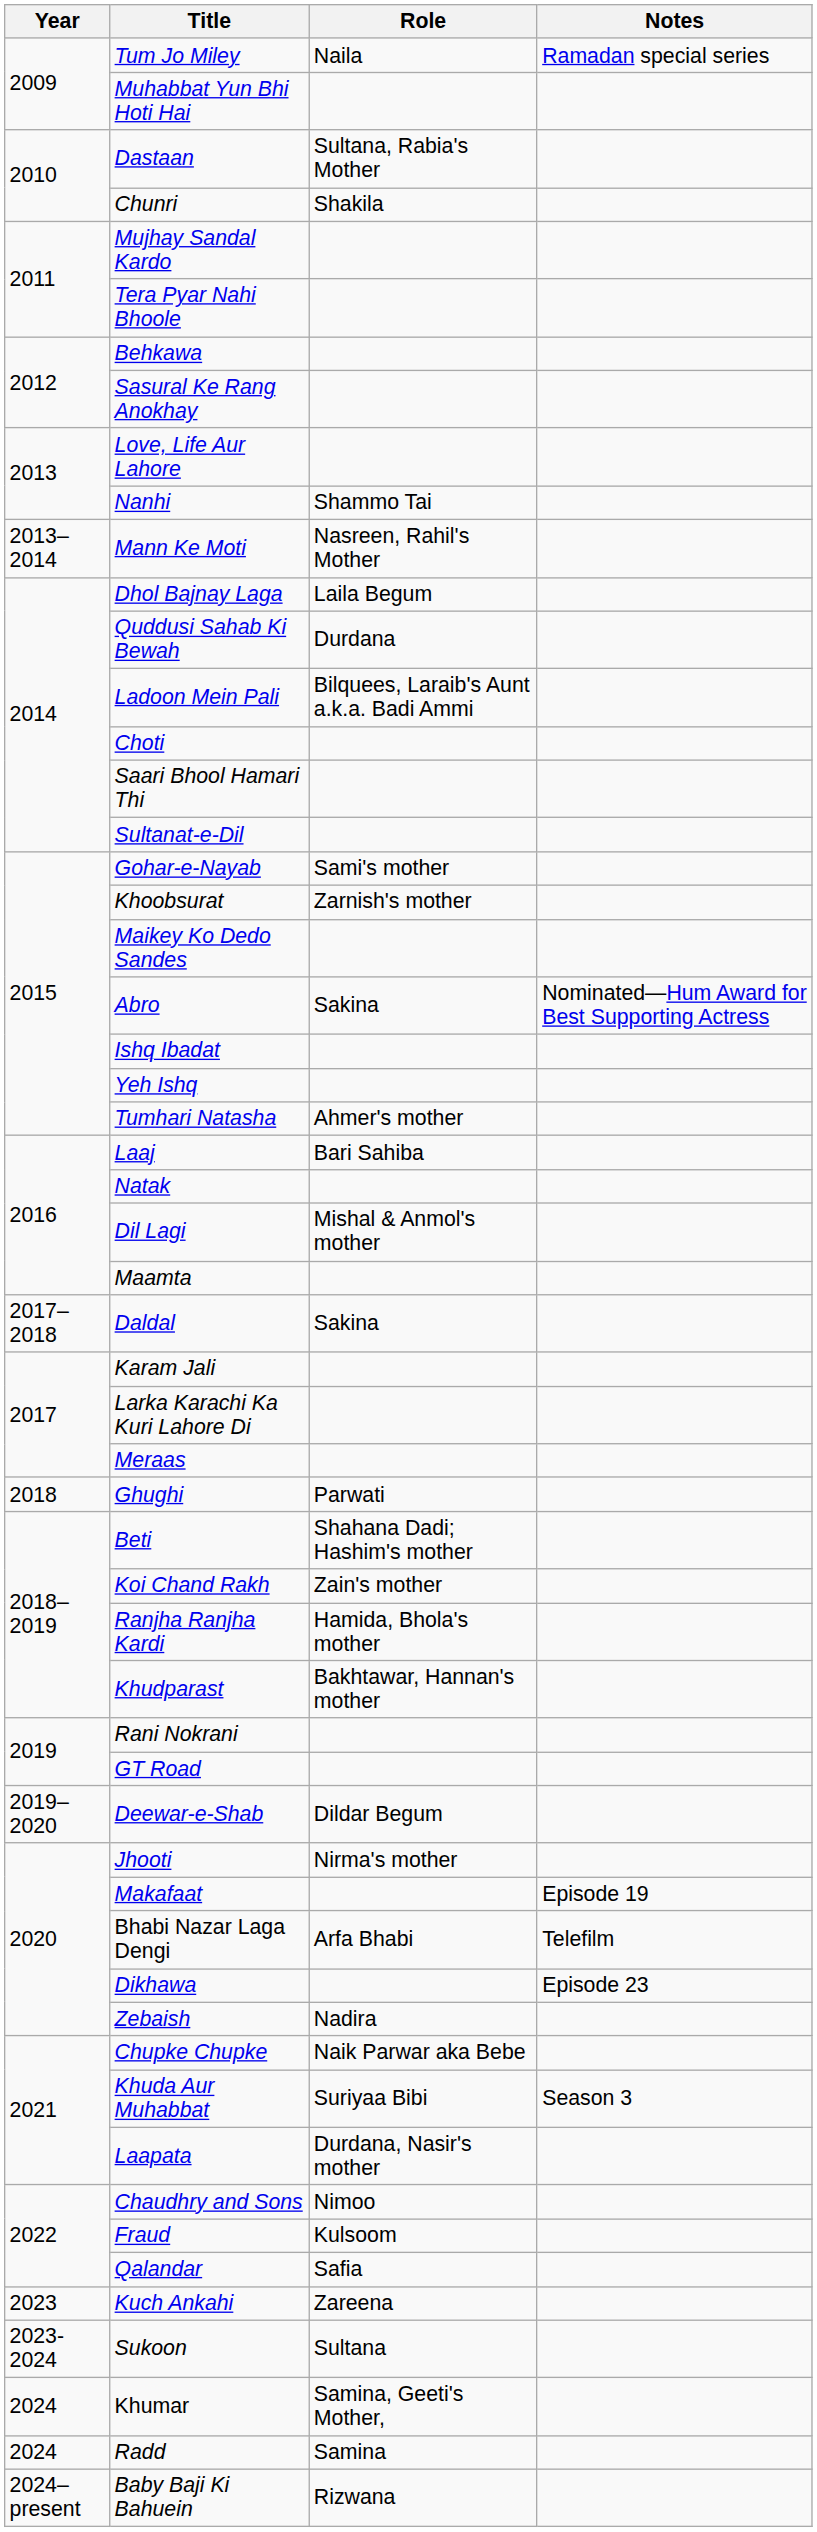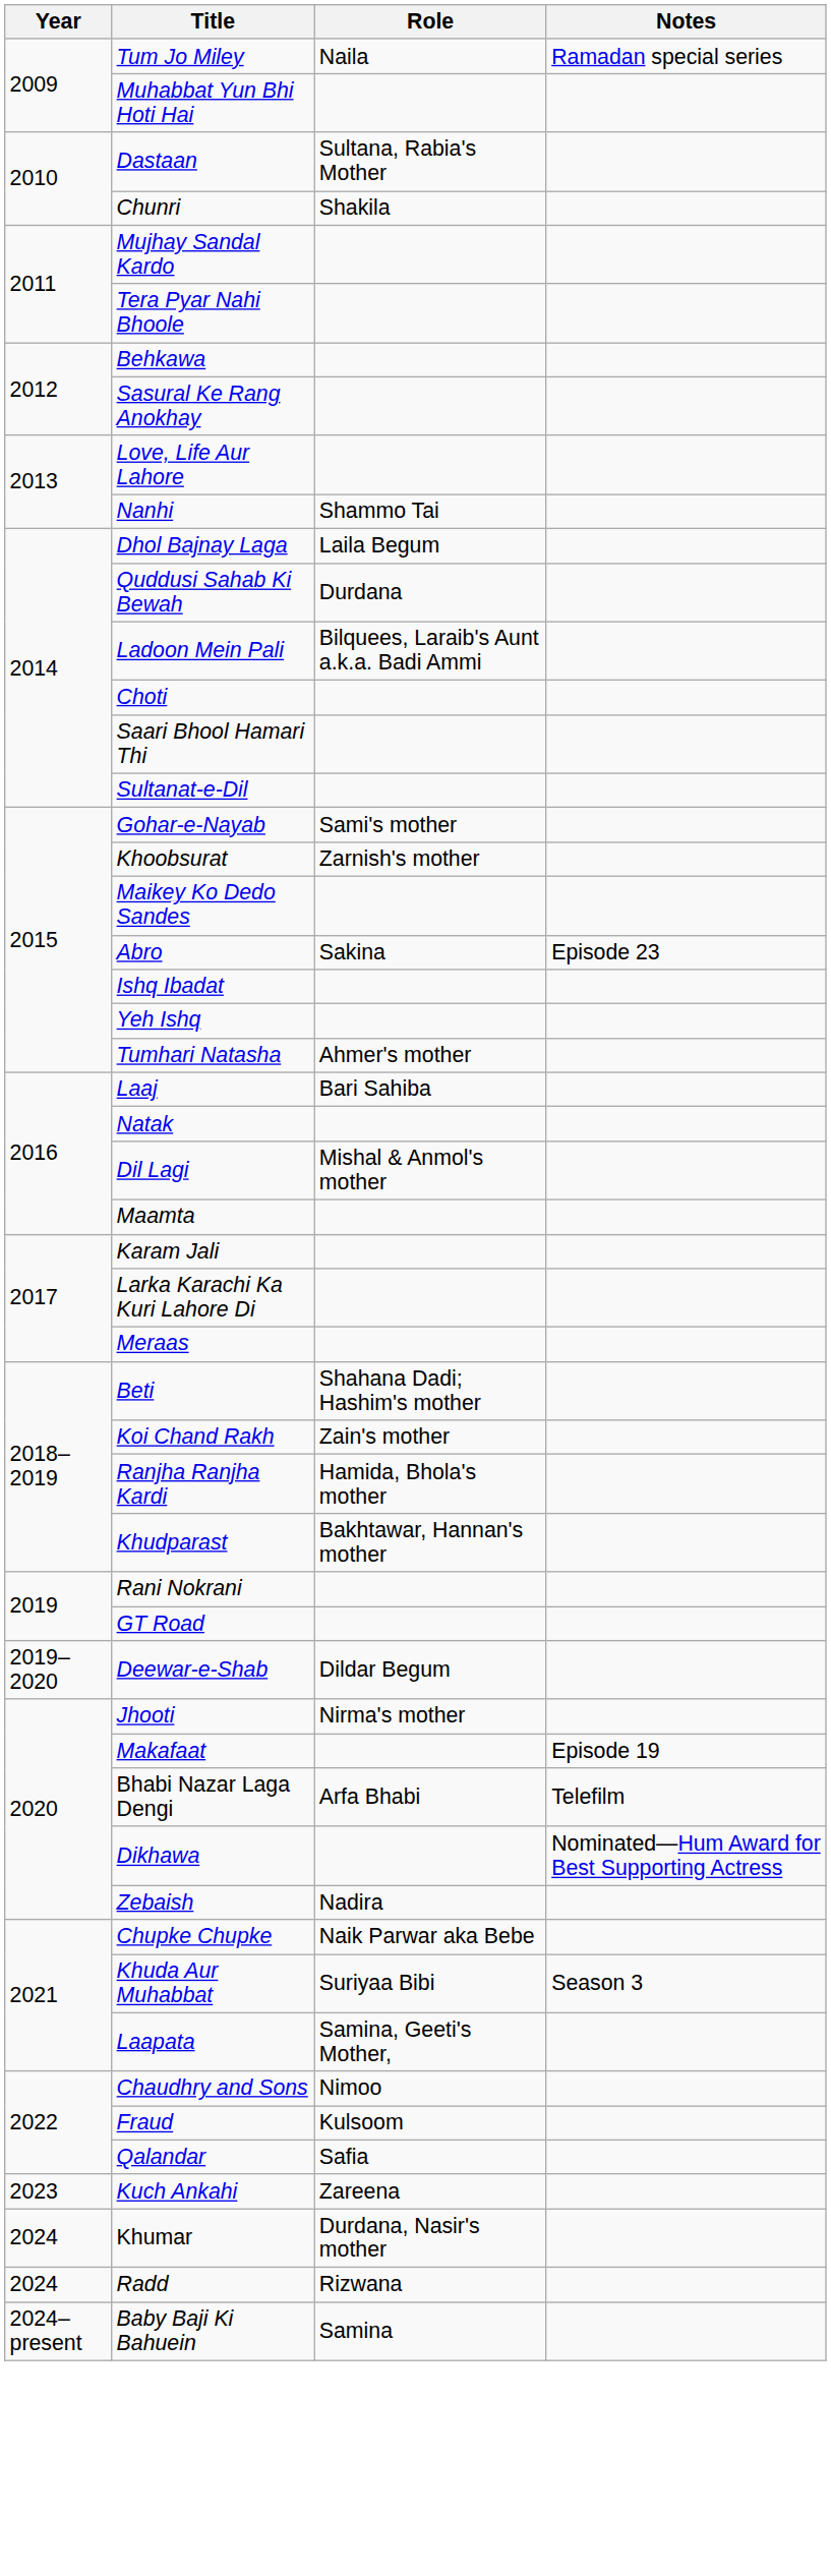 <table class="wikitable">
 <tr>
 <th>Year</th>
 <th>Title</th>
 <th>Role</th>
 <th>Notes</th>
 </tr>
 <tr>
 <td rowspan="2">2009</td>
 <td><em><a href='#'>Tum Jo Miley</a></em></td>
 <td>Naila</td>
 <td><a href='#'>Ramadan</a> special series</td>
 </tr>
 <tr>
 <td><em><a href='#'>Muhabbat Yun Bhi Hoti Hai</a></em></td>
 <td></td>
 <td></td>
 </tr>
 <tr>
 <td rowspan="2">2010</td>
 <td><em><a href='#'>Dastaan</a></em></td>
 <td>Sultana, Rabia's Mother</td>
 <td></td>
 </tr>
 <tr>
 <td><em>Chunri</em></td>
 <td>Shakila</td>
 <td></td>
 </tr>
 <tr>
 <td rowspan="2">2011</td>
 <td><em><a href='#'>Mujhay Sandal Kardo</a></em></td>
 <td></td>
 <td></td>
 </tr>
 <tr>
 <td><em><a href='#'>Tera Pyar Nahi Bhoole</a></em></td>
 <td></td>
 <td></td>
 </tr>
 <tr>
 <td rowspan="2">2012</td>
 <td><em><a href='#'>Behkawa</a></em></td>
 <td></td>
 <td></td>
 </tr>
 <tr>
 <td><em><a href='#'>Sasural Ke Rang Anokhay</a></em></td>
 <td></td>
 <td></td>
 </tr>
 <tr>
 <td rowspan="2">2013</td>
 <td><em><a href='#'>Love, Life Aur Lahore</a></em></td>
 <td></td>
 <td></td>
 </tr>
 <tr>
 <td><em><a href='#'>Nanhi</a></em></td>
 <td>Shammo Tai</td>
 <td></td>
 </tr>
 <tr>
-<td>2013–2014</td>
-<td><em><a href='#'>Mann Ke Moti</a></em></td>
-<td>Nasreen, Rahil's Mother</td>
-<td></td>
-</tr>
-<tr>
 <td rowspan="6">2014</td>
 <td><em><a href='#'>Dhol Bajnay Laga</a></em></td>
 <td>Laila Begum</td>
 <td></td>
 </tr>
 <tr>
 <td><em><a href='#'>Quddusi Sahab Ki Bewah</a></em></td>
 <td>Durdana</td>
 <td></td>
 </tr>
 <tr>
 <td><em><a href='#'>Ladoon Mein Pali</a></em></td>
 <td>Bilquees, Laraib's Aunt a.k.a. Badi Ammi</td>
 <td></td>
 </tr>
 <tr>
 <td><em><a href='#'>Choti</a></em></td>
 <td></td>
 <td></td>
 </tr>
 <tr>
 <td><em>Saari Bhool Hamari Thi</em></td>
 <td></td>
 <td></td>
 </tr>
 <tr>
 <td><em><a href='#'>Sultanat-e-Dil</a></em></td>
 <td></td>
 <td></td>
 </tr>
 <tr>
 <td rowspan="7">2015</td>
 <td><em><a href='#'>Gohar-e-Nayab</a></em></td>
 <td>Sami's mother</td>
 <td></td>
 </tr>
 <tr>
 <td><em>Khoobsurat</em></td>
 <td>Zarnish's mother</td>
 <td></td>
 </tr>
 <tr>
 <td><em><a href='#'>Maikey Ko Dedo Sandes</a></em></td>
 <td></td>
 <td></td>
 </tr>
 <tr>
 <td><em><a href='#'>Abro</a></em></td>
 <td>Sakina</td>
-<td>Nominated—<a href='#'>Hum Award for Best Supporting Actress</a></td>
+<td>Episode 23</td>
 </tr>
 <tr>
 <td><em><a href='#'>Ishq Ibadat</a></em></td>
 <td></td>
 <td></td>
 </tr>
 <tr>
 <td><em><a href='#'>Yeh Ishq</a></em></td>
 <td></td>
 <td></td>
 </tr>
 <tr>
 <td><em><a href='#'>Tumhari Natasha</a></em></td>
 <td>Ahmer's mother</td>
 <td></td>
 </tr>
 <tr>
 <td rowspan="4">2016</td>
 <td><em><a href='#'>Laaj</a></em></td>
 <td>Bari Sahiba</td>
 <td></td>
 </tr>
 <tr>
 <td><em><a href='#'>Natak</a></em></td>
 <td></td>
 <td></td>
 </tr>
 <tr>
 <td><em><a href='#'>Dil Lagi</a></em></td>
 <td>Mishal & Anmol's mother</td>
 <td></td>
 </tr>
 <tr>
 <td><em>Maamta</em></td>
 <td></td>
 <td></td>
 </tr>
 <tr>
-<td>2017–2018</td>
-<td><em><a href='#'>Daldal</a></em></td>
-<td>Sakina</td>
-<td></td>
-</tr>
-<tr>
 <td rowspan="3">2017</td>
 <td><em>Karam Jali</em></td>
 <td></td>
 <td></td>
 </tr>
 <tr>
 <td><em>Larka Karachi Ka Kuri Lahore Di</em></td>
 <td></td>
 <td></td>
 </tr>
 <tr>
 <td><em><a href='#'>Meraas</a></em></td>
 <td></td>
-<td></td>
-</tr>
-<tr>
-<td>2018</td>
-<td><em><a href='#'>Ghughi</a></em></td>
-<td>Parwati</td>
 <td></td>
 </tr>
 <tr>
 <td rowspan="4">2018–2019</td>
 <td><em><a href='#'>Beti</a></em></td>
 <td>Shahana Dadi; Hashim's mother</td>
 <td></td>
 </tr>
 <tr>
 <td><em><a href='#'>Koi Chand Rakh</a></em></td>
 <td>Zain's mother</td>
 <td></td>
 </tr>
 <tr>
 <td><em><a href='#'>Ranjha Ranjha Kardi</a></em></td>
 <td>Hamida, Bhola's mother</td>
 <td></td>
 </tr>
 <tr>
 <td><em><a href='#'>Khudparast</a></em></td>
 <td>Bakhtawar, Hannan's mother</td>
 <td></td>
 </tr>
 <tr>
 <td rowspan="2">2019</td>
 <td><em>Rani Nokrani</em></td>
 <td></td>
 <td></td>
 </tr>
 <tr>
 <td><em><a href='#'>GT Road</a></em></td>
 <td></td>
 <td></td>
 </tr>
 <tr>
 <td>2019–2020</td>
 <td><em><a href='#'>Deewar-e-Shab</a></em></td>
 <td>Dildar Begum</td>
 <td></td>
 </tr>
 <tr>
 <td rowspan="5">2020</td>
 <td><em><a href='#'>Jhooti</a></em></td>
 <td>Nirma's mother</td>
 <td></td>
 </tr>
 <tr>
 <td><em><a href='#'>Makafaat</a></em></td>
 <td></td>
 <td>Episode 19</td>
 </tr>
 <tr>
 <td>Bhabi Nazar Laga Dengi</td>
 <td>Arfa Bhabi</td>
 <td>Telefilm</td>
 </tr>
 <tr>
 <td><em><a href='#'>Dikhawa</a></em></td>
 <td></td>
-<td>Episode 23</td>
+<td>Nominated—<a href='#'>Hum Award for Best Supporting Actress</a></td>
 </tr>
 <tr>
 <td><em><a href='#'>Zebaish</a></em></td>
 <td>Nadira</td>
 <td></td>
 </tr>
 <tr>
 <td rowspan="3">2021</td>
 <td><em><a href='#'>Chupke Chupke</a></em></td>
 <td>Naik Parwar aka Bebe</td>
 <td></td>
 </tr>
 <tr>
 <td><em><a href='#'>Khuda Aur Muhabbat</a></em></td>
 <td>Suriyaa Bibi</td>
 <td>Season 3</td>
 </tr>
 <tr>
 <td><em><a href='#'>Laapata</a></em></td>
-<td>Durdana, Nasir's mother</td>
+<td>Samina, Geeti's Mother,</td>
 <td></td>
 </tr>
 <tr>
 <td rowspan="3">2022</td>
 <td><em><a href='#'>Chaudhry and Sons</a></em></td>
 <td>Nimoo</td>
 <td></td>
 </tr>
 <tr>
 <td><em><a href='#'>Fraud</a></em></td>
 <td>Kulsoom</td>
 <td></td>
 </tr>
 <tr>
 <td><em><a href='#'>Qalandar</a></em></td>
 <td>Safia</td>
 <td></td>
 </tr>
 <tr>
 <td>2023</td>
 <td><em><a href='#'>Kuch Ankahi</a></em></td>
 <td>Zareena</td>
 <td></td>
 </tr>
 <tr>
-<td>2023-2024</td>
-<td><em>Sukoon</em></td>
-<td>Sultana</td>
-<td></td>
-</tr>
-<tr>
 <td>2024</td>
 <td>Khumar</td>
-<td>Samina, Geeti's Mother,</td>
+<td>Durdana, Nasir's mother</td>
 <td></td>
 </tr>
 <tr>
 <td>2024</td>
 <td><em>Radd</em></td>
-<td>Samina</td>
+<td>Rizwana</td>
 <td></td>
 </tr>
 <tr>
 <td>2024–present</td>
 <td><em>Baby Baji Ki Bahuein</em></td>
-<td>Rizwana</td>
+<td>Samina</td>
 <td></td>
 </tr>
 </table>
